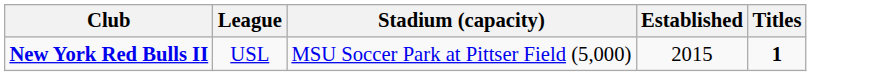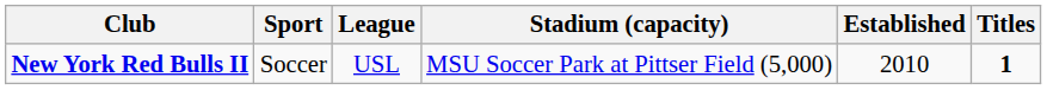 <table class="wikitable" style="text-align:center;">
 <tr>
 <th>Club</th>
+<th>Sport</th>
 <th>League</th>
 <th>Stadium (capacity)</th>
 <th>Established</th>
 <th>Titles</th>
 </tr>
 <tr>
 <td><strong><a href='#'>New York Red Bulls II</a></strong></td>
+<td>Soccer</td>
 <td><a href='#'>USL</a></td>
 <td><a href='#'>MSU Soccer Park at Pittser Field</a> (5,000)</td>
-<td>2015</td>
+<td>2010</td>
 <td><strong>1</strong></td>
 </tr>
 </table>
